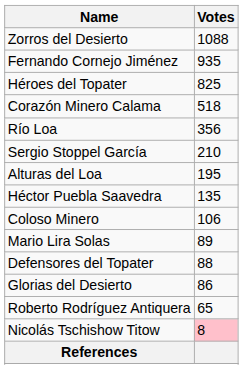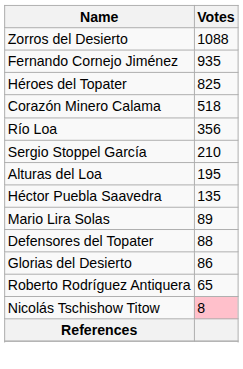 <table class="wikitable" style="float: right; margin-left: 25px; font-size: 95%;">
 <tr>
 <th>Name</th>
 <th>Votes</th>
 </tr>
 <tr>
 <td>Zorros del Desierto</td>
 <td>1088</td>
 </tr>
 <tr>
 <td>Fernando Cornejo Jiménez</td>
 <td>935</td>
 </tr>
 <tr>
 <td>Héroes del Topater</td>
 <td>825</td>
 </tr>
 <tr>
 <td>Corazón Minero Calama</td>
 <td>518</td>
 </tr>
 <tr>
 <td>Río Loa</td>
 <td>356</td>
 </tr>
 <tr>
 <td>Sergio Stoppel García</td>
 <td>210</td>
 </tr>
 <tr>
 <td>Alturas del Loa</td>
 <td>195</td>
 </tr>
 <tr>
 <td>Héctor Puebla Saavedra</td>
 <td>135</td>
 </tr>
 <tr>
-<td>Coloso Minero</td>
-<td>106</td>
-</tr>
-<tr>
 <td>Mario Lira Solas</td>
 <td>89</td>
 </tr>
 <tr>
 <td>Defensores del Topater</td>
 <td>88</td>
 </tr>
 <tr>
 <td>Glorias del Desierto</td>
 <td>86</td>
 </tr>
 <tr>
 <td>Roberto Rodríguez Antiquera</td>
 <td>65</td>
 </tr>
 <tr>
 <td>Nicolás Tschishow Titow</td>
 <td style="background: pink;">8</td>
 </tr>
 <tr>
 <th colspan="1">References</th>
 <th></th>
 </tr>
 <tr>
 </tr>
 <tr>
 </tr>
 </table>
